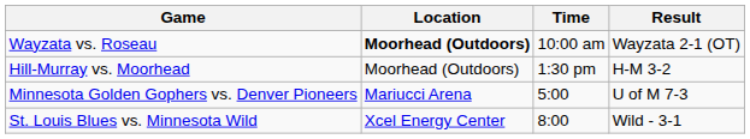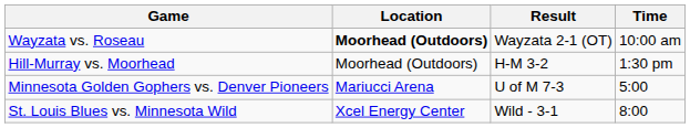 <table class="wikitable">
 <tr>
 <th>Game</th>
 <th>Location</th>
+<th>Result</th>
 <th>Time</th>
-<th>Result</th>
 </tr>
 <tr>
 <td><a href='#'>Wayzata</a> vs. <a href='#'>Roseau</a></td>
 <td><strong>Moorhead (Outdoors)</strong></td>
+<td>Wayzata 2-1 (OT)</td>
 <td>10:00 am</td>
-<td>Wayzata 2-1 (OT)</td>
 </tr>
 <tr>
 <td><a href='#'>Hill-Murray</a> vs. <a href='#'>Moorhead</a></td>
 <td>Moorhead (Outdoors)</td>
+<td>H-M 3-2</td>
 <td>1:30 pm</td>
-<td>H-M 3-2</td>
 </tr>
 <tr>
 <td><a href='#'>Minnesota Golden Gophers</a> vs. <a href='#'>Denver Pioneers</a></td>
 <td><a href='#'>Mariucci Arena</a></td>
+<td>U of M 7-3</td>
 <td>5:00</td>
-<td>U of M 7-3</td>
 </tr>
 <tr>
 <td><a href='#'>St. Louis Blues</a> vs. <a href='#'>Minnesota Wild</a></td>
 <td><a href='#'>Xcel Energy Center</a></td>
+<td>Wild - 3-1</td>
 <td>8:00</td>
-<td>Wild - 3-1</td>
 </tr>
 </table>
